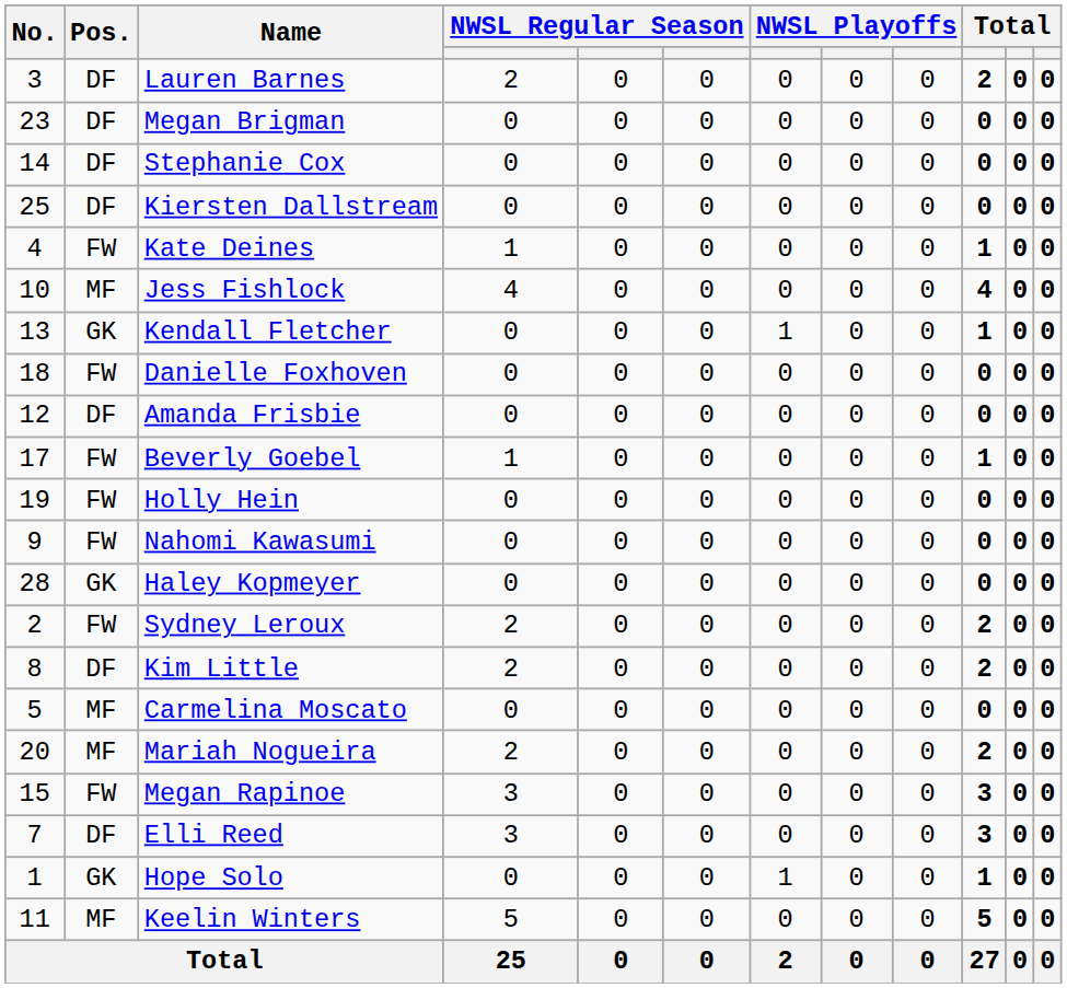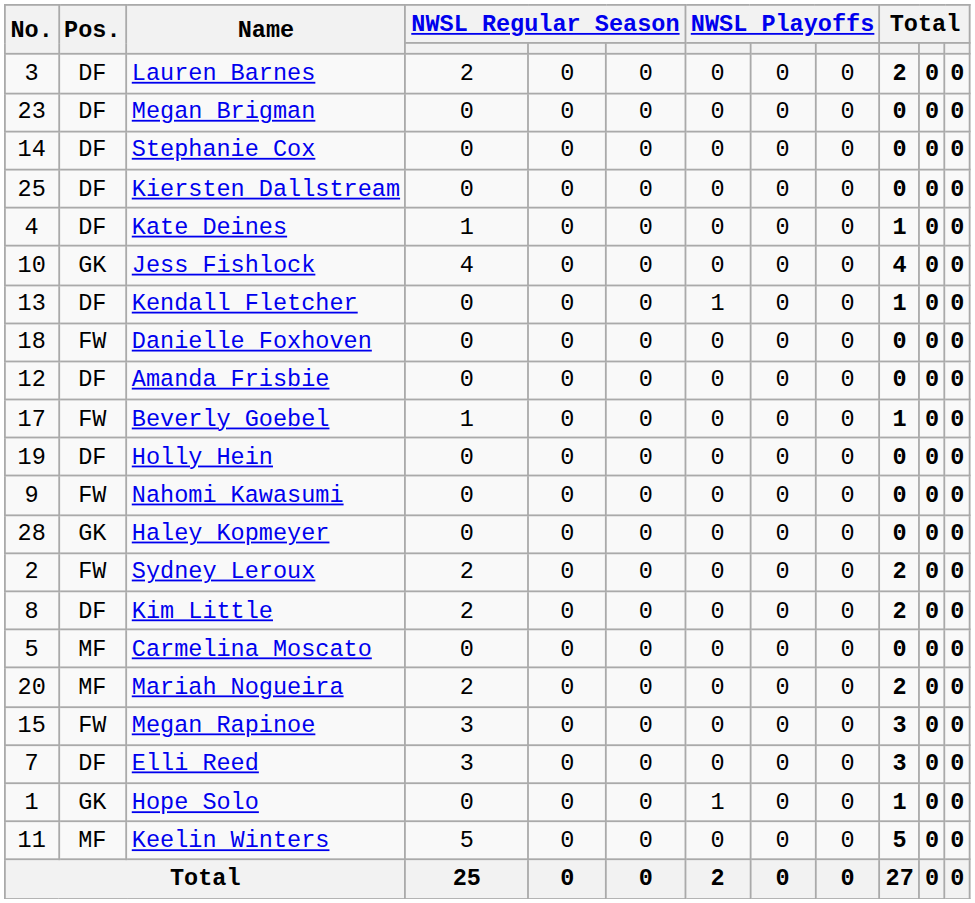 <table class="wikitable sortable" style="text-align: center;">
 <tr>
 <th rowspan="2">No.</th>
 <th rowspan="2">Pos.</th>
 <th rowspan="2">Name</th>
 <th colspan="3"><a href='#'>NWSL Regular Season</a></th>
 <th colspan="3"><a href='#'>NWSL Playoffs</a></th>
 <th colspan="3">Total</th>
 </tr>
 <tr>
 <th></th>
 <th></th>
 <th></th>
 <th></th>
 <th></th>
 <th></th>
 <th></th>
 <th></th>
 <th></th>
 </tr>
 <tr>
 <td>3</td>
 <td>DF</td>
 <td align=left> <a href='#'>Lauren Barnes</a></td>
 <td>2</td>
 <td>0</td>
 <td>0</td>
 <td>0</td>
 <td>0</td>
 <td>0</td>
 <td><strong>2</strong></td>
 <td><strong>0</strong></td>
 <td><strong>0</strong></td>
 </tr>
 <tr>
 <td>23</td>
 <td>DF</td>
 <td align=left> <a href='#'>Megan Brigman</a></td>
 <td>0</td>
 <td>0</td>
 <td>0</td>
 <td>0</td>
 <td>0</td>
 <td>0</td>
 <td><strong>0</strong></td>
 <td><strong>0</strong></td>
 <td><strong>0</strong></td>
 </tr>
 <tr>
 <td>14</td>
 <td>DF</td>
 <td align=left> <a href='#'>Stephanie Cox</a></td>
 <td>0</td>
 <td>0</td>
 <td>0</td>
 <td>0</td>
 <td>0</td>
 <td>0</td>
 <td><strong>0</strong></td>
 <td><strong>0</strong></td>
 <td><strong>0</strong></td>
 </tr>
 <tr>
 <td>25</td>
 <td>DF</td>
 <td align=left> <a href='#'>Kiersten Dallstream</a></td>
 <td>0</td>
 <td>0</td>
 <td>0</td>
 <td>0</td>
 <td>0</td>
 <td>0</td>
 <td><strong>0</strong></td>
 <td><strong>0</strong></td>
 <td><strong>0</strong></td>
 </tr>
 <tr>
 <td>4</td>
-<td>FW</td>
+<td>DF</td>
 <td align=left> <a href='#'>Kate Deines</a></td>
 <td>1</td>
 <td>0</td>
 <td>0</td>
 <td>0</td>
 <td>0</td>
 <td>0</td>
 <td><strong>1</strong></td>
 <td><strong>0</strong></td>
 <td><strong>0</strong></td>
 </tr>
 <tr>
 <td>10</td>
-<td>MF</td>
+<td>GK</td>
 <td align=left> <a href='#'>Jess Fishlock</a></td>
 <td>4</td>
 <td>0</td>
 <td>0</td>
 <td>0</td>
 <td>0</td>
 <td>0</td>
 <td><strong>4</strong></td>
 <td><strong>0</strong></td>
 <td><strong>0</strong></td>
 </tr>
 <tr>
 <td>13</td>
-<td>GK</td>
+<td>DF</td>
 <td align=left> <a href='#'>Kendall Fletcher</a></td>
 <td>0</td>
 <td>0</td>
 <td>0</td>
 <td>1</td>
 <td>0</td>
 <td>0</td>
 <td><strong>1</strong></td>
 <td><strong>0</strong></td>
 <td><strong>0</strong></td>
 </tr>
 <tr>
 <td>18</td>
 <td>FW</td>
 <td align=left> <a href='#'>Danielle Foxhoven</a></td>
 <td>0</td>
 <td>0</td>
 <td>0</td>
 <td>0</td>
 <td>0</td>
 <td>0</td>
 <td><strong>0</strong></td>
 <td><strong>0</strong></td>
 <td><strong>0</strong></td>
 </tr>
 <tr>
 <td>12</td>
 <td>DF</td>
 <td align=left> <a href='#'>Amanda Frisbie</a></td>
 <td>0</td>
 <td>0</td>
 <td>0</td>
 <td>0</td>
 <td>0</td>
 <td>0</td>
 <td><strong>0</strong></td>
 <td><strong>0</strong></td>
 <td><strong>0</strong></td>
 </tr>
 <tr>
 <td>17</td>
 <td>FW</td>
 <td align=left> <a href='#'>Beverly Goebel</a></td>
 <td>1</td>
 <td>0</td>
 <td>0</td>
 <td>0</td>
 <td>0</td>
 <td>0</td>
 <td><strong>1</strong></td>
 <td><strong>0</strong></td>
 <td><strong>0</strong></td>
 </tr>
 <tr>
 <td>19</td>
-<td>FW</td>
+<td>DF</td>
 <td align=left> <a href='#'>Holly Hein</a></td>
 <td>0</td>
 <td>0</td>
 <td>0</td>
 <td>0</td>
 <td>0</td>
 <td>0</td>
 <td><strong>0</strong></td>
 <td><strong>0</strong></td>
 <td><strong>0</strong></td>
 </tr>
 <tr>
 <td>9</td>
 <td>FW</td>
 <td align=left> <a href='#'>Nahomi Kawasumi</a></td>
 <td>0</td>
 <td>0</td>
 <td>0</td>
 <td>0</td>
 <td>0</td>
 <td>0</td>
 <td><strong>0</strong></td>
 <td><strong>0</strong></td>
 <td><strong>0</strong></td>
 </tr>
 <tr>
 <td>28</td>
 <td>GK</td>
 <td align=left> <a href='#'>Haley Kopmeyer</a></td>
 <td>0</td>
 <td>0</td>
 <td>0</td>
 <td>0</td>
 <td>0</td>
 <td>0</td>
 <td><strong>0</strong></td>
 <td><strong>0</strong></td>
 <td><strong>0</strong></td>
 </tr>
 <tr>
 <td>2</td>
 <td>FW</td>
 <td align=left> <a href='#'>Sydney Leroux</a></td>
 <td>2</td>
 <td>0</td>
 <td>0</td>
 <td>0</td>
 <td>0</td>
 <td>0</td>
 <td><strong>2</strong></td>
 <td><strong>0</strong></td>
 <td><strong>0</strong></td>
 </tr>
 <tr>
 <td>8</td>
 <td>DF</td>
 <td align=left> <a href='#'>Kim Little</a></td>
 <td>2</td>
 <td>0</td>
 <td>0</td>
 <td>0</td>
 <td>0</td>
 <td>0</td>
 <td><strong>2</strong></td>
 <td><strong>0</strong></td>
 <td><strong>0</strong></td>
 </tr>
 <tr>
 <td>5</td>
 <td>MF</td>
 <td align=left> <a href='#'>Carmelina Moscato</a></td>
 <td>0</td>
 <td>0</td>
 <td>0</td>
 <td>0</td>
 <td>0</td>
 <td>0</td>
 <td><strong>0</strong></td>
 <td><strong>0</strong></td>
 <td><strong>0</strong></td>
 </tr>
 <tr>
 <td>20</td>
 <td>MF</td>
 <td align=left> <a href='#'>Mariah Nogueira</a></td>
 <td>2</td>
 <td>0</td>
 <td>0</td>
 <td>0</td>
 <td>0</td>
 <td>0</td>
 <td><strong>2</strong></td>
 <td><strong>0</strong></td>
 <td><strong>0</strong></td>
 </tr>
 <tr>
 <td>15</td>
 <td>FW</td>
 <td align=left> <a href='#'>Megan Rapinoe</a></td>
 <td>3</td>
 <td>0</td>
 <td>0</td>
 <td>0</td>
 <td>0</td>
 <td>0</td>
 <td><strong>3</strong></td>
 <td><strong>0</strong></td>
 <td><strong>0</strong></td>
 </tr>
 <tr>
 <td>7</td>
 <td>DF</td>
 <td align=left> <a href='#'>Elli Reed</a></td>
 <td>3</td>
 <td>0</td>
 <td>0</td>
 <td>0</td>
 <td>0</td>
 <td>0</td>
 <td><strong>3</strong></td>
 <td><strong>0</strong></td>
 <td><strong>0</strong></td>
 </tr>
 <tr>
 <td>1</td>
 <td>GK</td>
 <td align=left> <a href='#'>Hope Solo</a></td>
 <td>0</td>
 <td>0</td>
 <td>0</td>
 <td>1</td>
 <td>0</td>
 <td>0</td>
 <td><strong>1</strong></td>
 <td><strong>0</strong></td>
 <td><strong>0</strong></td>
 </tr>
 <tr>
 <td>11</td>
 <td>MF</td>
 <td align=left> <a href='#'>Keelin Winters</a></td>
 <td>5</td>
 <td>0</td>
 <td>0</td>
 <td>0</td>
 <td>0</td>
 <td>0</td>
 <td><strong>5</strong></td>
 <td><strong>0</strong></td>
 <td><strong>0</strong></td>
 </tr>
 <tr>
 <th colspan=3>Total</th>
 <th>25</th>
 <th>0</th>
 <th>0</th>
 <th>2</th>
 <th>0</th>
 <th>0</th>
 <th>27</th>
 <th>0</th>
 <th>0</th>
 </tr>
 </table>
